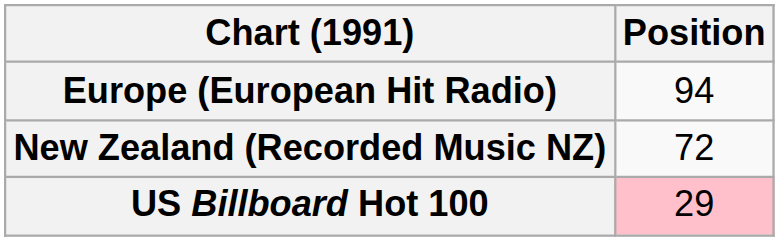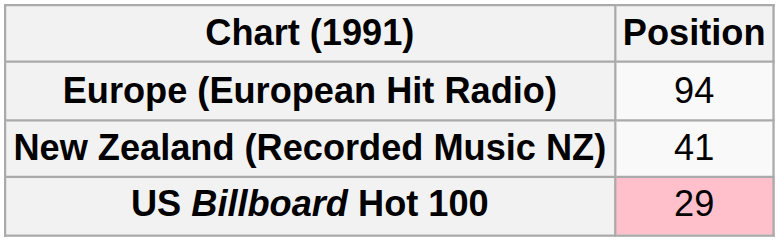 <table class="wikitable sortable plainrowheaders">
 <tr>
 <th>Chart (1991)</th>
 <th>Position</th>
 </tr>
 <tr>
 <th scope="row">Europe (European Hit Radio)</th>
 <td align="center">94</td>
 </tr>
 <tr>
 <th scope="row">New Zealand (Recorded Music NZ)</th>
-<td align="center">72</td>
+<td align="center">41</td>
 </tr>
 <tr>
 <th scope="row">US <em>Billboard</em> Hot 100</th>
 <td align="center" style="background: pink;">29</td>
 </tr>
 </table>
